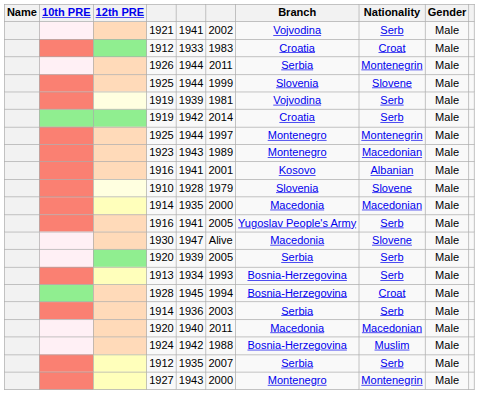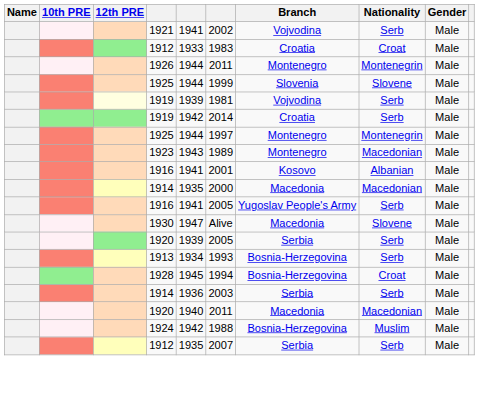 <table class="wikitable sortable" style=text-align:center>
 <tr>
 <th scope="col">Name</th>
 <th scope="col"><a href='#'>10th PRE</a></th>
 <th scope="col"><a href='#'>12th PRE</a></th>
 <th scope="col"></th>
 <th scope="col"></th>
 <th scope="col"></th>
 <th scope="col">Branch</th>
 <th scope="col">Nationality</th>
 <th scope="col">Gender</th>
 <th scope="col" class="unsortable"></th>
 </tr>
 <tr>
 <th align="center" scope="row" style="font-weight:normal;"></th>
 <td bgcolor = LavenderBlush></td>
 <td bgcolor = PeachPuff></td>
 <td>1921</td>
 <td>1941</td>
 <td>2002</td>
 <td><a href='#'>Vojvodina</a></td>
 <td><a href='#'>Serb</a></td>
 <td>Male</td>
 <td></td>
 </tr>
 <tr>
 <th align="center" scope="row" style="font-weight:normal;"></th>
 <td bgcolor = Salmon></td>
 <td bgcolor = LightGreen></td>
 <td>1912</td>
 <td>1933</td>
 <td>1983</td>
 <td><a href='#'>Croatia</a></td>
 <td><a href='#'>Croat</a></td>
 <td>Male</td>
 <td></td>
 </tr>
 <tr>
 <th align="center" scope="row" style="font-weight:normal;"></th>
 <td bgcolor = LavenderBlush></td>
 <td bgcolor = PeachPuff></td>
 <td>1926</td>
 <td>1944</td>
 <td>2011</td>
-<td><a href='#'>Serbia</a></td>
+<td><a href='#'>Montenegro</a></td>
 <td><a href='#'>Montenegrin</a></td>
 <td>Male</td>
 <td></td>
 </tr>
 <tr>
 <th align="center" scope="row" style="font-weight:normal;"></th>
 <td bgcolor = Salmon></td>
 <td bgcolor = PeachPuff></td>
 <td>1925</td>
 <td>1944</td>
 <td>1999</td>
 <td><a href='#'>Slovenia</a></td>
 <td><a href='#'>Slovene</a></td>
 <td>Male</td>
 <td></td>
 </tr>
 <tr>
 <th align="center" scope="row" style="font-weight:normal;"></th>
 <td bgcolor = Salmon></td>
 <td bgcolor = LightYellow></td>
 <td>1919</td>
 <td>1939</td>
 <td>1981</td>
 <td><a href='#'>Vojvodina</a></td>
 <td><a href='#'>Serb</a></td>
 <td>Male</td>
 <td></td>
 </tr>
 <tr>
 <th align="center" scope="row" style="font-weight:normal;"></th>
 <td bgcolor = LightGreen></td>
 <td bgcolor = LightGreen></td>
 <td>1919</td>
 <td>1942</td>
 <td>2014</td>
 <td><a href='#'>Croatia</a></td>
 <td><a href='#'>Serb</a></td>
 <td>Male</td>
 <td></td>
 </tr>
 <tr>
 <th align="center" scope="row" style="font-weight:normal;"></th>
 <td bgcolor = Salmon></td>
 <td bgcolor = PeachPuff></td>
 <td>1925</td>
 <td>1944</td>
 <td>1997</td>
 <td><a href='#'>Montenegro</a></td>
 <td><a href='#'>Montenegrin</a></td>
 <td>Male</td>
 <td></td>
 </tr>
 <tr>
 <th align="center" scope="row" style="font-weight:normal;"></th>
 <td bgcolor = Salmon></td>
 <td bgcolor = PeachPuff></td>
 <td>1923</td>
 <td>1943</td>
 <td>1989</td>
 <td><a href='#'>Montenegro</a></td>
 <td><a href='#'>Macedonian</a></td>
 <td>Male</td>
 <td></td>
 </tr>
 <tr>
 <th align="center" scope="row" style="font-weight:normal;"></th>
 <td bgcolor = Salmon></td>
 <td bgcolor = PeachPuff></td>
 <td>1916</td>
 <td>1941</td>
 <td>2001</td>
 <td><a href='#'>Kosovo</a></td>
 <td><a href='#'>Albanian</a></td>
-<td>Male</td>
-<td></td>
-</tr>
-<tr>
-<th align="center" scope="row" style="font-weight:normal;"></th>
-<td bgcolor = Salmon></td>
-<td bgcolor = LightYellow></td>
-<td>1910</td>
-<td>1928</td>
-<td>1979</td>
-<td><a href='#'>Slovenia</a></td>
-<td><a href='#'>Slovene</a></td>
 <td>Male</td>
 <td></td>
 </tr>
 <tr>
 <th align="center" scope="row" style="font-weight:normal;"></th>
 <td bgcolor = Salmon></td>
 <td bgcolor = ffffbb></td>
 <td>1914</td>
 <td>1935</td>
 <td>2000</td>
 <td><a href='#'>Macedonia</a></td>
 <td><a href='#'>Macedonian</a></td>
 <td>Male</td>
 <td></td>
 </tr>
 <tr>
 <th align="center" scope="row" style="font-weight:normal;"></th>
 <td bgcolor = Salmon></td>
 <td bgcolor = PeachPuff></td>
 <td>1916</td>
 <td>1941</td>
 <td>2005</td>
 <td><a href='#'>Yugoslav People's Army</a></td>
 <td><a href='#'>Serb</a></td>
 <td>Male</td>
 <td></td>
 </tr>
 <tr>
 <th align="center" scope="row" style="font-weight:normal;"></th>
 <td bgcolor = LavenderBlush></td>
 <td bgcolor = PeachPuff></td>
 <td>1930</td>
 <td>1947</td>
 <td>Alive</td>
 <td><a href='#'>Macedonia</a></td>
 <td><a href='#'>Slovene</a></td>
 <td>Male</td>
 <td></td>
 </tr>
 <tr>
 <th align="center" scope="row" style="font-weight:normal;"></th>
 <td bgcolor = LavenderBlush></td>
 <td bgcolor = LightGreen></td>
 <td>1920</td>
 <td>1939</td>
 <td>2005</td>
 <td><a href='#'>Serbia</a></td>
 <td><a href='#'>Serb</a></td>
 <td>Male</td>
 <td></td>
 </tr>
 <tr>
 <th align="center" scope="row" style="font-weight:normal;"></th>
 <td bgcolor = Salmon></td>
 <td bgcolor = ffffbb></td>
 <td>1913</td>
 <td>1934</td>
 <td>1993</td>
 <td><a href='#'>Bosnia-Herzegovina</a></td>
 <td><a href='#'>Serb</a></td>
 <td>Male</td>
 <td></td>
 </tr>
 <tr>
 <th align="center" scope="row" style="font-weight:normal;"></th>
 <td bgcolor = LightGreen></td>
 <td bgcolor = PeachPuff></td>
 <td>1928</td>
 <td>1945</td>
 <td>1994</td>
 <td><a href='#'>Bosnia-Herzegovina</a></td>
 <td><a href='#'>Croat</a></td>
 <td>Male</td>
 <td></td>
 </tr>
 <tr>
 <th align="center" scope="row" style="font-weight:normal;"></th>
 <td bgcolor = Salmon></td>
 <td bgcolor = PeachPuff></td>
 <td>1914</td>
 <td>1936</td>
 <td>2003</td>
 <td><a href='#'>Serbia</a></td>
 <td><a href='#'>Serb</a></td>
 <td>Male</td>
 <td></td>
 </tr>
 <tr>
 <th align="center" scope="row" style="font-weight:normal;"></th>
 <td bgcolor = LavenderBlush></td>
 <td bgcolor = PeachPuff></td>
 <td>1920</td>
 <td>1940</td>
 <td>2011</td>
 <td><a href='#'>Macedonia</a></td>
 <td><a href='#'>Macedonian</a></td>
 <td>Male</td>
 <td></td>
 </tr>
 <tr>
 <th align="center" scope="row" style="font-weight:normal;"></th>
 <td bgcolor = LavenderBlush></td>
 <td bgcolor = PeachPuff></td>
 <td>1924</td>
 <td>1942</td>
 <td>1988</td>
 <td><a href='#'>Bosnia-Herzegovina</a></td>
 <td><a href='#'>Muslim</a></td>
 <td>Male</td>
 <td></td>
 </tr>
 <tr>
 <th align="center" scope="row" style="font-weight:normal;"></th>
 <td bgcolor = Salmon></td>
 <td bgcolor = ffffbb></td>
 <td>1912</td>
 <td>1935</td>
 <td>2007</td>
 <td><a href='#'>Serbia</a></td>
 <td><a href='#'>Serb</a></td>
 <td>Male</td>
 <td></td>
 </tr>
-<tr>
-<th align="center" scope="row" style="font-weight:normal;"></th>
-<td bgcolor = Salmon></td>
-<td bgcolor = ffffbb></td>
-<td>1927</td>
-<td>1943</td>
-<td>2000</td>
-<td><a href='#'>Montenegro</a></td>
-<td><a href='#'>Montenegrin</a></td>
-<td>Male</td>
-<td></td>
-</tr>
 </table>
